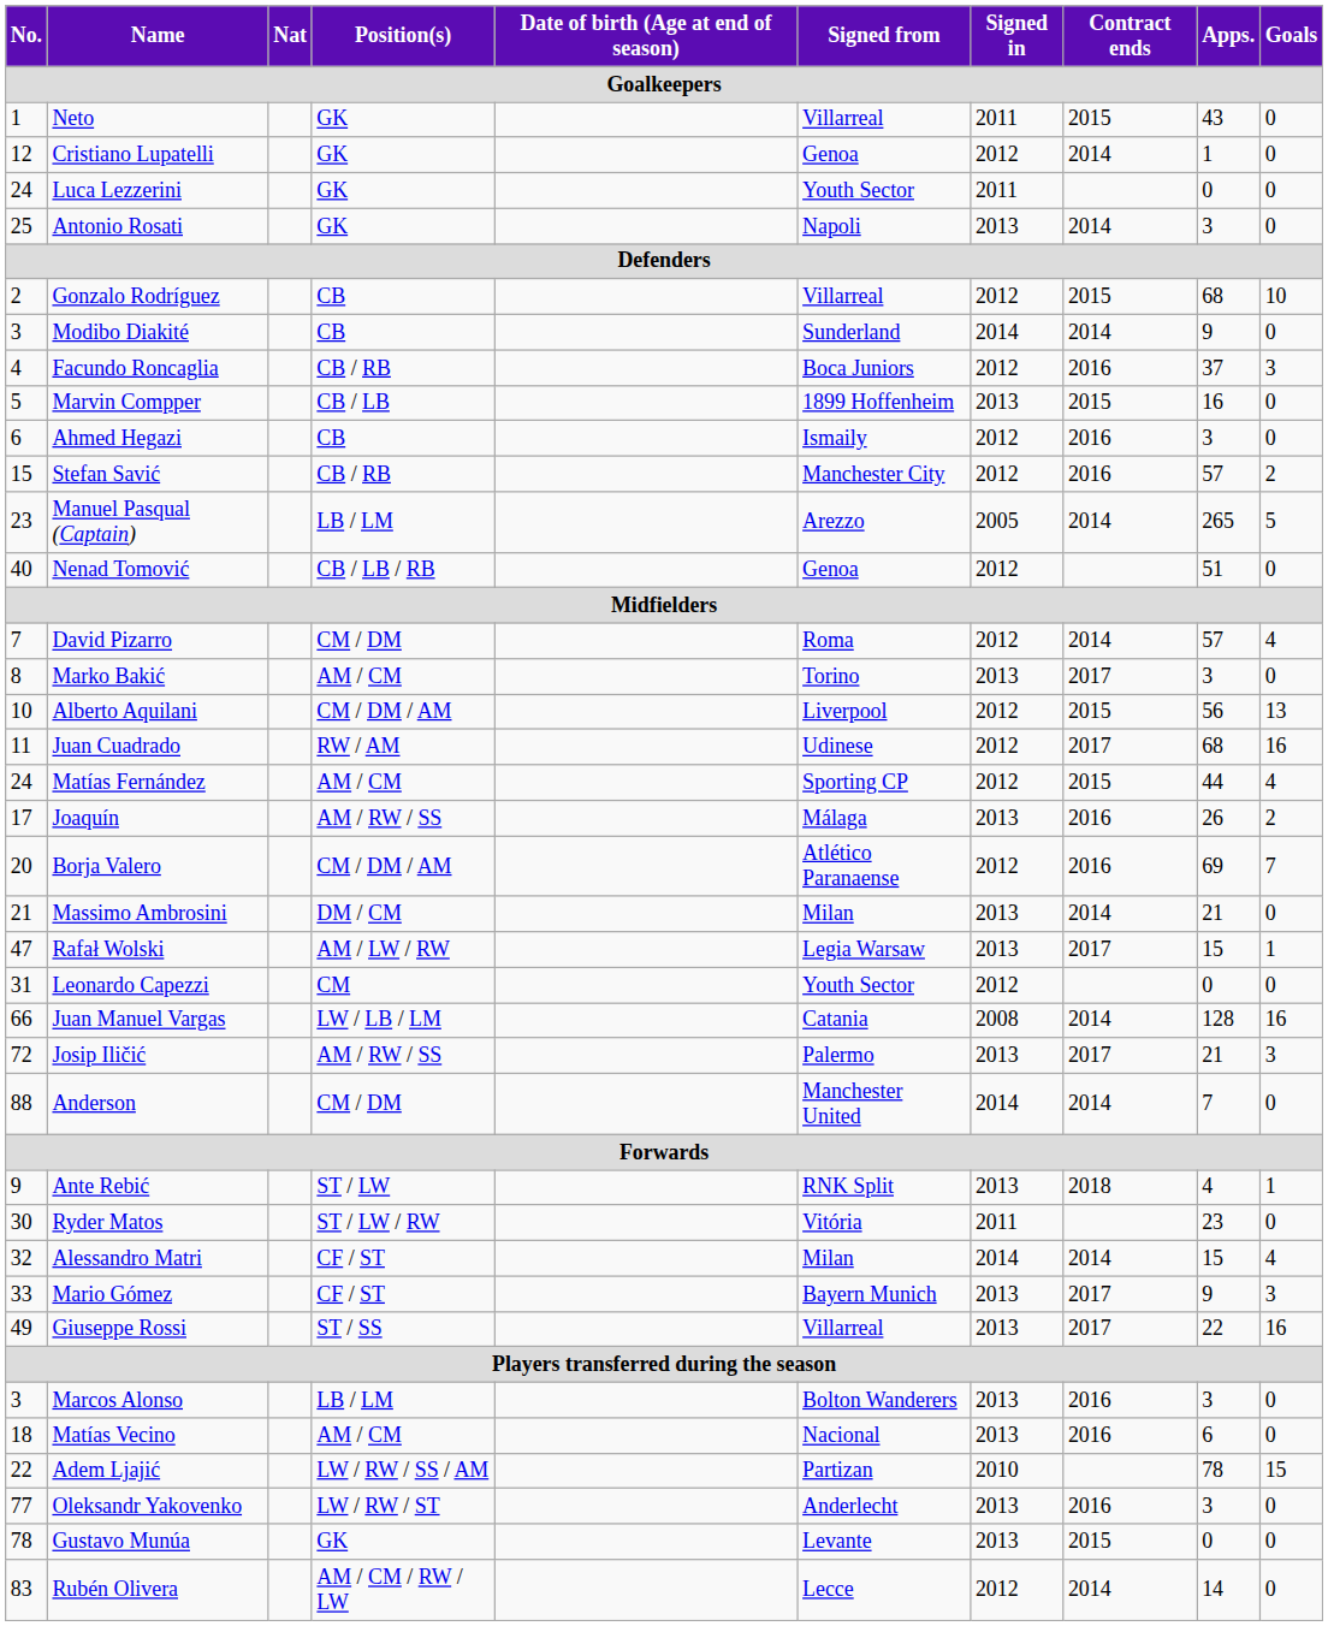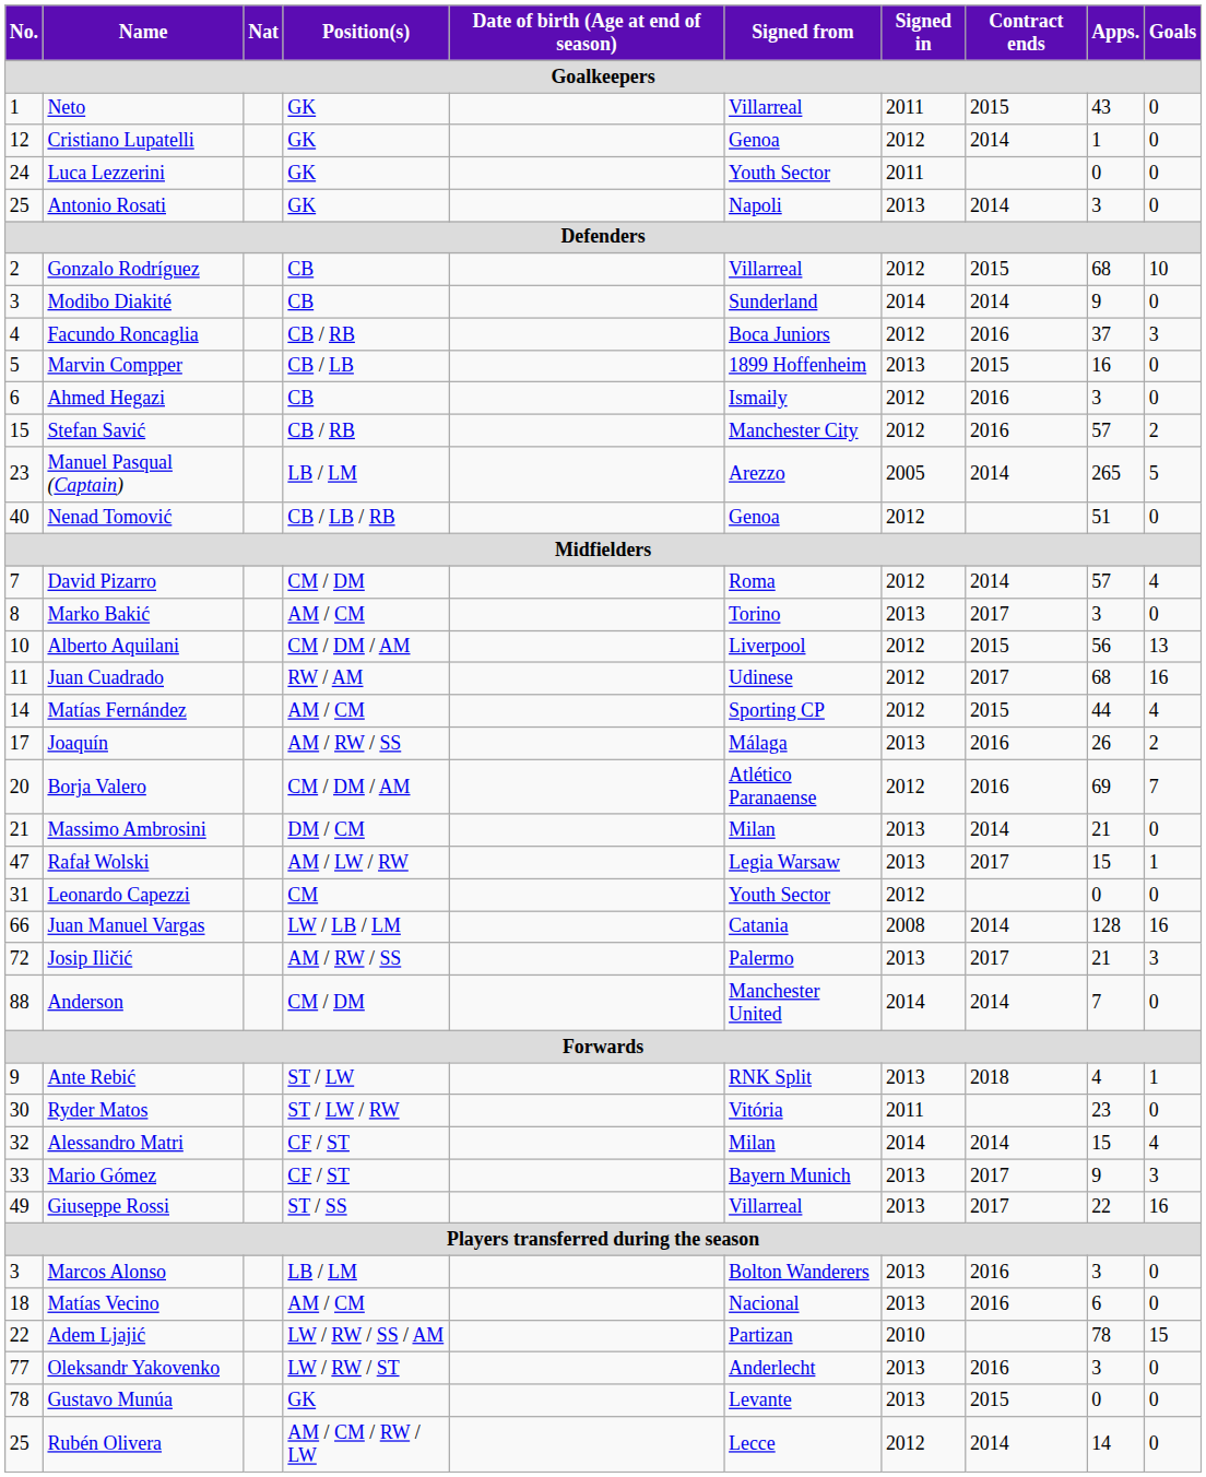 <table class="wikitable" style="text-align:left; font-size:90%; width:100%;">
 <tr>
 <th style="background:#5B0CB3; color:white; text-align:center;">No.</th>
 <th style="background:#5B0CB3; color:white; text-align:center;">Name</th>
 <th style="background:#5B0CB3; color:white; text-align:center;">Nat</th>
 <th style="background:#5B0CB3; color:white; text-align:center;">Position(s)</th>
 <th style="background:#5B0CB3; color:white; text-align:center;">Date of birth (Age at end of season)</th>
 <th style="background:#5B0CB3; color:white; text-align:center;">Signed from</th>
 <th style="background:#5B0CB3; color:white; text-align:center;">Signed in</th>
 <th style="background:#5B0CB3; color:white; text-align:center;">Contract ends</th>
 <th style="background:#5B0CB3; color:white; text-align:center;">Apps.</th>
 <th style="background:#5B0CB3; color:white; text-align:center;">Goals</th>
 </tr>
 <tr>
 <th colspan=10 style="background:#DCDCDC; text-align:center;">Goalkeepers</th>
 </tr>
 <tr>
 <td>1</td>
 <td><a href='#'>Neto</a></td>
 <td></td>
 <td><a href='#'>GK</a></td>
 <td></td>
 <td> <a href='#'>Villarreal</a></td>
 <td>2011</td>
 <td>2015</td>
 <td>43</td>
 <td>0</td>
 </tr>
 <tr>
 <td>12</td>
 <td><a href='#'>Cristiano Lupatelli</a></td>
 <td></td>
 <td><a href='#'>GK</a></td>
 <td></td>
 <td> <a href='#'>Genoa</a></td>
 <td>2012</td>
 <td>2014</td>
 <td>1</td>
 <td>0</td>
 </tr>
 <tr>
 <td>24</td>
 <td><a href='#'>Luca Lezzerini</a></td>
 <td></td>
 <td><a href='#'>GK</a></td>
 <td></td>
 <td> <a href='#'>Youth Sector</a></td>
 <td>2011</td>
 <td></td>
 <td>0</td>
 <td>0</td>
 </tr>
 <tr>
 <td>25</td>
 <td><a href='#'>Antonio Rosati</a></td>
 <td></td>
 <td><a href='#'>GK</a></td>
 <td></td>
 <td> <a href='#'>Napoli</a></td>
 <td>2013</td>
 <td>2014</td>
 <td>3</td>
 <td>0</td>
 </tr>
 <tr>
 <th colspan=10 style="background:#DCDCDC; text-align:center;">Defenders</th>
 </tr>
 <tr>
 <td>2</td>
 <td><a href='#'>Gonzalo Rodríguez</a></td>
 <td></td>
 <td><a href='#'>CB</a></td>
 <td></td>
 <td> <a href='#'>Villarreal</a></td>
 <td>2012</td>
 <td>2015</td>
 <td>68</td>
 <td>10</td>
 </tr>
 <tr>
 <td>3</td>
 <td><a href='#'>Modibo Diakité</a></td>
 <td></td>
 <td><a href='#'>CB</a></td>
 <td></td>
 <td> <a href='#'>Sunderland</a></td>
 <td>2014</td>
 <td>2014</td>
 <td>9</td>
 <td>0</td>
 </tr>
 <tr>
 <td>4</td>
 <td><a href='#'>Facundo Roncaglia</a></td>
 <td></td>
 <td><a href='#'>CB</a> / <a href='#'>RB</a></td>
 <td></td>
 <td> <a href='#'>Boca Juniors</a></td>
 <td>2012</td>
 <td>2016</td>
 <td>37</td>
 <td>3</td>
 </tr>
 <tr>
 <td>5</td>
 <td><a href='#'>Marvin Compper</a></td>
 <td></td>
 <td><a href='#'>CB</a> / <a href='#'>LB</a></td>
 <td></td>
 <td> <a href='#'>1899 Hoffenheim</a></td>
 <td>2013</td>
 <td>2015</td>
 <td>16</td>
 <td>0</td>
 </tr>
 <tr>
 <td>6</td>
 <td><a href='#'>Ahmed Hegazi</a></td>
 <td></td>
 <td><a href='#'>CB</a></td>
 <td></td>
 <td> <a href='#'>Ismaily</a></td>
 <td>2012</td>
 <td>2016</td>
 <td>3</td>
 <td>0</td>
 </tr>
 <tr>
 <td>15</td>
 <td><a href='#'>Stefan Savić</a></td>
 <td></td>
 <td><a href='#'>CB</a> / <a href='#'>RB</a></td>
 <td></td>
 <td> <a href='#'>Manchester City</a></td>
 <td>2012</td>
 <td>2016</td>
 <td>57</td>
 <td>2</td>
 </tr>
 <tr>
 <td>23</td>
 <td><a href='#'>Manuel Pasqual</a> <em>(<a href='#'>Captain</a>)</em></td>
 <td></td>
 <td><a href='#'>LB</a> / <a href='#'>LM</a></td>
 <td></td>
 <td> <a href='#'>Arezzo</a></td>
 <td>2005</td>
 <td>2014</td>
 <td>265</td>
 <td>5</td>
 </tr>
 <tr>
 <td>40</td>
 <td><a href='#'>Nenad Tomović</a></td>
 <td></td>
 <td><a href='#'>CB</a> / <a href='#'>LB</a> / <a href='#'>RB</a></td>
 <td></td>
 <td> <a href='#'>Genoa</a></td>
 <td>2012</td>
 <td></td>
 <td>51</td>
 <td>0</td>
 </tr>
 <tr>
 <th colspan=10 style="background:#DCDCDC; text-align:center;">Midfielders</th>
 </tr>
 <tr>
 <td>7</td>
 <td><a href='#'>David Pizarro</a></td>
 <td></td>
 <td><a href='#'>CM</a> / <a href='#'>DM</a></td>
 <td></td>
 <td> <a href='#'>Roma</a></td>
 <td>2012</td>
 <td>2014</td>
 <td>57</td>
 <td>4</td>
 </tr>
 <tr>
 <td>8</td>
 <td><a href='#'>Marko Bakić</a></td>
 <td></td>
 <td><a href='#'>AM</a> / <a href='#'>CM</a></td>
 <td></td>
 <td> <a href='#'>Torino</a></td>
 <td>2013</td>
 <td>2017</td>
 <td>3</td>
 <td>0</td>
 </tr>
 <tr>
 <td>10</td>
 <td><a href='#'>Alberto Aquilani</a></td>
 <td></td>
 <td><a href='#'>CM</a> / <a href='#'>DM</a> / <a href='#'>AM</a></td>
 <td></td>
 <td> <a href='#'>Liverpool</a></td>
 <td>2012</td>
 <td>2015</td>
 <td>56</td>
 <td>13</td>
 </tr>
 <tr>
 <td>11</td>
 <td><a href='#'>Juan Cuadrado</a></td>
 <td></td>
 <td><a href='#'>RW</a> / <a href='#'>AM</a></td>
 <td></td>
 <td> <a href='#'>Udinese</a></td>
 <td>2012</td>
 <td>2017</td>
 <td>68</td>
 <td>16</td>
 </tr>
 <tr>
-<td>24</td>
+<td>14</td>
 <td><a href='#'>Matías Fernández</a></td>
 <td></td>
 <td><a href='#'>AM</a> / <a href='#'>CM</a></td>
 <td></td>
 <td> <a href='#'>Sporting CP</a></td>
 <td>2012</td>
 <td>2015</td>
 <td>44</td>
 <td>4</td>
 </tr>
 <tr>
 <td>17</td>
 <td><a href='#'>Joaquín</a></td>
 <td></td>
 <td><a href='#'>AM</a> / <a href='#'>RW</a> / <a href='#'>SS</a></td>
 <td></td>
 <td> <a href='#'>Málaga</a></td>
 <td>2013</td>
 <td>2016</td>
 <td>26</td>
 <td>2</td>
 </tr>
 <tr>
 <td>20</td>
 <td><a href='#'>Borja Valero</a></td>
 <td></td>
 <td><a href='#'>CM</a> / <a href='#'>DM</a> / <a href='#'>AM</a></td>
 <td></td>
 <td> <a href='#'>Atlético Paranaense</a></td>
 <td>2012</td>
 <td>2016</td>
 <td>69</td>
 <td>7</td>
 </tr>
 <tr>
 <td>21</td>
 <td><a href='#'>Massimo Ambrosini</a></td>
 <td></td>
 <td><a href='#'>DM</a> / <a href='#'>CM</a></td>
 <td></td>
 <td> <a href='#'>Milan</a></td>
 <td>2013</td>
 <td>2014</td>
 <td>21</td>
 <td>0</td>
 </tr>
 <tr>
 <td>47</td>
 <td><a href='#'>Rafał Wolski</a></td>
 <td></td>
 <td><a href='#'>AM</a> / <a href='#'>LW</a> / <a href='#'>RW</a></td>
 <td></td>
 <td> <a href='#'>Legia Warsaw</a></td>
 <td>2013</td>
 <td>2017</td>
 <td>15</td>
 <td>1</td>
 </tr>
 <tr>
 <td>31</td>
 <td><a href='#'>Leonardo Capezzi</a></td>
 <td></td>
 <td><a href='#'>CM</a></td>
 <td></td>
 <td> <a href='#'>Youth Sector</a></td>
 <td>2012</td>
 <td></td>
 <td>0</td>
 <td>0</td>
 </tr>
 <tr>
 <td>66</td>
 <td><a href='#'>Juan Manuel Vargas</a></td>
 <td></td>
 <td><a href='#'>LW</a> / <a href='#'>LB</a> / <a href='#'>LM</a></td>
 <td></td>
 <td> <a href='#'>Catania</a></td>
 <td>2008</td>
 <td>2014</td>
 <td>128</td>
 <td>16</td>
 </tr>
 <tr>
 <td>72</td>
 <td><a href='#'>Josip Iličić</a></td>
 <td></td>
 <td><a href='#'>AM</a> / <a href='#'>RW</a> / <a href='#'>SS</a></td>
 <td></td>
 <td> <a href='#'>Palermo</a></td>
 <td>2013</td>
 <td>2017</td>
 <td>21</td>
 <td>3</td>
 </tr>
 <tr>
 <td>88</td>
 <td><a href='#'>Anderson</a></td>
 <td></td>
 <td><a href='#'>CM</a> / <a href='#'>DM</a></td>
 <td></td>
 <td> <a href='#'>Manchester United</a></td>
 <td>2014</td>
 <td>2014</td>
 <td>7</td>
 <td>0</td>
 </tr>
 <tr>
 <th colspan=10 style="background:#DCDCDC; text-align:center;">Forwards</th>
 </tr>
 <tr>
 <td>9</td>
 <td><a href='#'>Ante Rebić</a></td>
 <td></td>
 <td><a href='#'>ST</a> / <a href='#'>LW</a></td>
 <td></td>
 <td> <a href='#'>RNK Split</a></td>
 <td>2013</td>
 <td>2018</td>
 <td>4</td>
 <td>1</td>
 </tr>
 <tr>
 <td>30</td>
 <td><a href='#'>Ryder Matos</a></td>
 <td></td>
 <td><a href='#'>ST</a> / <a href='#'>LW</a> / <a href='#'>RW</a></td>
 <td></td>
 <td> <a href='#'>Vitória</a></td>
 <td>2011</td>
 <td></td>
 <td>23</td>
 <td>0</td>
 </tr>
 <tr>
 <td>32</td>
 <td><a href='#'>Alessandro Matri</a></td>
 <td></td>
 <td><a href='#'>CF</a> / <a href='#'>ST</a></td>
 <td></td>
 <td> <a href='#'>Milan</a></td>
 <td>2014</td>
 <td>2014</td>
 <td>15</td>
 <td>4</td>
 </tr>
 <tr>
 <td>33</td>
 <td><a href='#'>Mario Gómez</a></td>
 <td></td>
 <td><a href='#'>CF</a> / <a href='#'>ST</a></td>
 <td></td>
 <td> <a href='#'>Bayern Munich</a></td>
 <td>2013</td>
 <td>2017</td>
 <td>9</td>
 <td>3</td>
 </tr>
 <tr>
 <td>49</td>
 <td><a href='#'>Giuseppe Rossi</a></td>
 <td></td>
 <td><a href='#'>ST</a> / <a href='#'>SS</a></td>
 <td></td>
 <td> <a href='#'>Villarreal</a></td>
 <td>2013</td>
 <td>2017</td>
 <td>22</td>
 <td>16</td>
 </tr>
 <tr>
 <th colspan=10 style="background:#DCDCDC; text-align:center;">Players transferred during the season</th>
 </tr>
 <tr>
 <td>3</td>
 <td><a href='#'>Marcos Alonso</a></td>
 <td></td>
 <td><a href='#'>LB</a> / <a href='#'>LM</a></td>
 <td></td>
 <td> <a href='#'>Bolton Wanderers</a></td>
 <td>2013</td>
 <td>2016</td>
 <td>3</td>
 <td>0</td>
 </tr>
 <tr>
 <td>18</td>
 <td><a href='#'>Matías Vecino</a></td>
 <td></td>
 <td><a href='#'>AM</a> / <a href='#'>CM</a></td>
 <td></td>
 <td> <a href='#'>Nacional</a></td>
 <td>2013</td>
 <td>2016</td>
 <td>6</td>
 <td>0</td>
 </tr>
 <tr>
 <td>22</td>
 <td><a href='#'>Adem Ljajić</a></td>
 <td></td>
 <td><a href='#'>LW</a> / <a href='#'>RW</a> / <a href='#'>SS</a> / <a href='#'>AM</a></td>
 <td></td>
 <td> <a href='#'>Partizan</a></td>
 <td>2010</td>
 <td></td>
 <td>78</td>
 <td>15</td>
 </tr>
 <tr>
 <td>77</td>
 <td><a href='#'>Oleksandr Yakovenko</a></td>
 <td></td>
 <td><a href='#'>LW</a> / <a href='#'>RW</a> / <a href='#'>ST</a></td>
 <td></td>
 <td> <a href='#'>Anderlecht</a></td>
 <td>2013</td>
 <td>2016</td>
 <td>3</td>
 <td>0</td>
 </tr>
 <tr>
 <td>78</td>
 <td><a href='#'>Gustavo Munúa</a></td>
 <td></td>
 <td><a href='#'>GK</a></td>
 <td></td>
 <td> <a href='#'>Levante</a></td>
 <td>2013</td>
 <td>2015</td>
 <td>0</td>
 <td>0</td>
 </tr>
 <tr>
-<td>83</td>
+<td>25</td>
 <td><a href='#'>Rubén Olivera</a></td>
 <td></td>
 <td><a href='#'>AM</a> / <a href='#'>CM</a> / <a href='#'>RW</a> / <a href='#'>LW</a></td>
 <td></td>
 <td> <a href='#'>Lecce</a></td>
 <td>2012</td>
 <td>2014</td>
 <td>14</td>
 <td>0</td>
 </tr>
 </table>
